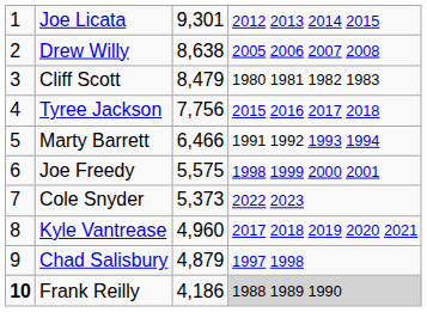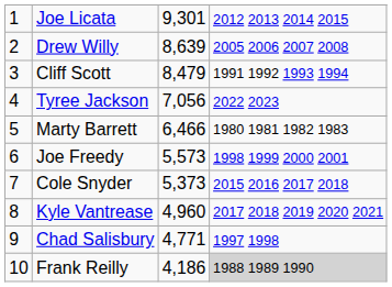 <table class="wikitable">
 <tr>
 </tr>
 <tr>
 <td>1</td>
 <td><a href='#'>Joe Licata</a></td>
 <td><abbr>9,301</abbr></td>
 <td style="font-size:80%;"><a href='#'>2012</a> <a href='#'>2013</a> <a href='#'>2014</a> <a href='#'>2015</a></td>
 </tr>
 <tr>
 <td>2</td>
 <td><a href='#'>Drew Willy</a></td>
-<td><abbr>8,638</abbr></td>
+<td><abbr>8,639</abbr></td>
 <td style="font-size:80%;"><a href='#'>2005</a> <a href='#'>2006</a> <a href='#'>2007</a> <a href='#'>2008</a></td>
 </tr>
 <tr>
 <td>3</td>
 <td>Cliff Scott</td>
 <td><abbr>8,479</abbr></td>
-<td style="font-size:80%;">1980 1981 1982 1983</td>
+<td style="font-size:80%;">1991 1992 <a href='#'>1993</a> <a href='#'>1994</a></td>
 </tr>
 <tr>
 <td>4</td>
 <td><a href='#'>Tyree Jackson</a></td>
-<td><abbr>7,756</abbr></td>
-<td style="font-size:80%;"><a href='#'>2015</a> <a href='#'>2016</a> <a href='#'>2017</a> <a href='#'>2018</a></td>
+<td><abbr>7,056</abbr></td>
+<td style="font-size:80%;"><a href='#'>2022</a> <a href='#'>2023</a></td>
 </tr>
 <tr>
 <td>5</td>
 <td>Marty Barrett</td>
 <td><abbr>6,466</abbr></td>
-<td style="font-size:80%;">1991 1992 <a href='#'>1993</a> <a href='#'>1994</a></td>
+<td style="font-size:80%;">1980 1981 1982 1983</td>
 </tr>
 <tr>
 <td>6</td>
 <td>Joe Freedy</td>
-<td><abbr>5,575</abbr></td>
+<td><abbr>5,573</abbr></td>
 <td style="font-size:80%;"><a href='#'>1998</a> <a href='#'>1999</a> <a href='#'>2000</a> <a href='#'>2001</a></td>
 </tr>
 <tr>
 <td>7</td>
 <td>Cole Snyder</td>
 <td><abbr>5,373</abbr></td>
-<td style="font-size:80%;"><a href='#'>2022</a> <a href='#'>2023</a></td>
+<td style="font-size:80%;"><a href='#'>2015</a> <a href='#'>2016</a> <a href='#'>2017</a> <a href='#'>2018</a></td>
 </tr>
 <tr>
 <td>8</td>
 <td><a href='#'>Kyle Vantrease</a></td>
 <td><abbr>4,960</abbr></td>
 <td style="font-size:80%;"><a href='#'>2017</a> <a href='#'>2018</a> <a href='#'>2019</a> <a href='#'>2020</a> <a href='#'>2021</a></td>
 </tr>
 <tr>
 <td>9</td>
 <td><a href='#'>Chad Salisbury</a></td>
-<td><abbr>4,879</abbr></td>
+<td><abbr>4,771</abbr></td>
 <td style="font-size:80%;"><a href='#'>1997</a> <a href='#'>1998</a></td>
 </tr>
 <tr>
-<td><strong>10</strong></td>
+<td>10</td>
 <td>Frank Reilly</td>
 <td><abbr>4,186</abbr></td>
 <td style="background: lightgrey; font-size:80%;">1988 1989 1990</td>
 </tr>
 </table>
